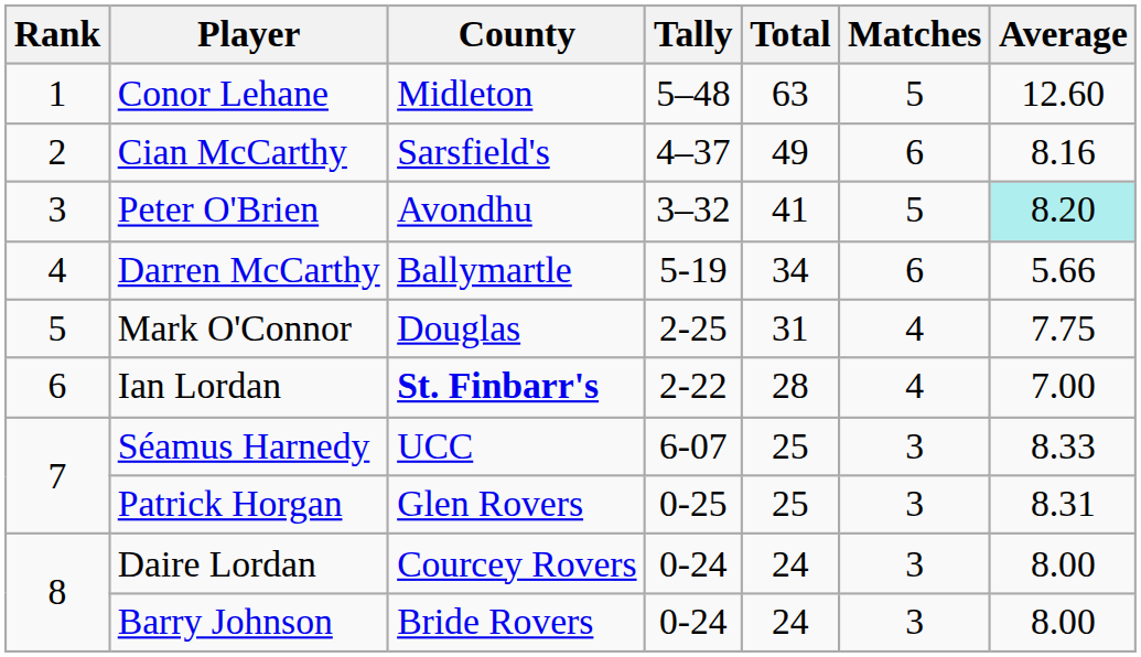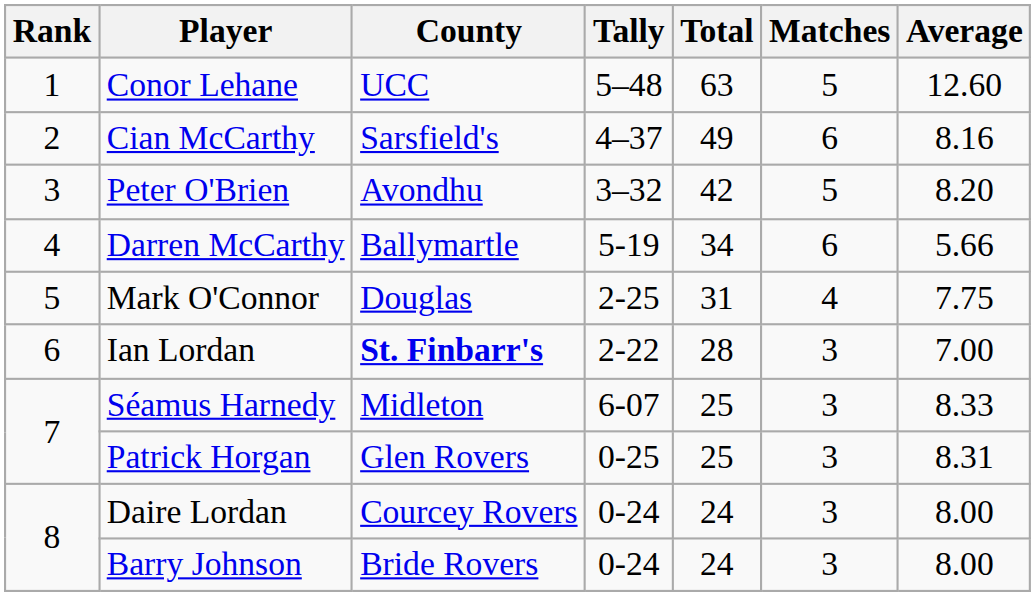 <table class="wikitable">
 <tr>
 <th>Rank</th>
 <th>Player</th>
 <th>County</th>
 <th>Tally</th>
 <th>Total</th>
 <th>Matches</th>
 <th>Average</th>
 </tr>
 <tr>
 <td rowspan=1 align=center>1</td>
 <td><a href='#'>Conor Lehane</a></td>
-<td><a href='#'>Midleton</a></td>
+<td><a href='#'>UCC</a></td>
 <td align=center>5–48</td>
 <td align=center>63</td>
 <td align=center>5</td>
 <td align=center>12.60</td>
 </tr>
 <tr>
 <td rowspan=1 align=center>2</td>
 <td><a href='#'>Cian McCarthy</a></td>
 <td><a href='#'>Sarsfield's</a></td>
 <td align=center>4–37</td>
 <td align=center>49</td>
 <td align=center>6</td>
 <td align=center>8.16</td>
 </tr>
 <tr>
 <td rowspan=1 align=center>3</td>
 <td><a href='#'>Peter O'Brien</a></td>
 <td><a href='#'>Avondhu</a></td>
 <td align=center>3–32</td>
-<td align=center>41</td>
+<td align=center>42</td>
 <td align=center>5</td>
-<td align=center style="background: paleturquoise;">8.20</td>
+<td align=center>8.20</td>
 </tr>
 <tr>
 <td rowspan=1 align=center>4</td>
 <td><a href='#'>Darren McCarthy</a></td>
 <td><a href='#'>Ballymartle</a></td>
 <td align=center>5-19</td>
 <td align=center>34</td>
 <td align=center>6</td>
 <td align=center>5.66</td>
 </tr>
 <tr>
 <td rowspan=1 align=center>5</td>
 <td>Mark O'Connor</td>
 <td><a href='#'>Douglas</a></td>
 <td align=center>2-25</td>
 <td align=center>31</td>
 <td align=center>4</td>
 <td align=center>7.75</td>
 </tr>
 <tr>
 <td rowspan=1 align=center>6</td>
 <td>Ian Lordan</td>
 <td><strong><a href='#'>St. Finbarr's</a></strong></td>
 <td align=center>2-22</td>
 <td align=center>28</td>
-<td align=center>4</td>
+<td align=center>3</td>
 <td align=center>7.00</td>
 </tr>
 <tr>
 <td rowspan=2 align=center>7</td>
 <td><a href='#'>Séamus Harnedy</a></td>
-<td><a href='#'>UCC</a></td>
+<td><a href='#'>Midleton</a></td>
 <td align=center>6-07</td>
 <td align=center>25</td>
 <td align=center>3</td>
 <td align=center>8.33</td>
 </tr>
 <tr>
 <td><a href='#'>Patrick Horgan</a></td>
 <td><a href='#'>Glen Rovers</a></td>
 <td align=center>0-25</td>
 <td align=center>25</td>
 <td align=center>3</td>
 <td align=center>8.31</td>
 </tr>
 <tr>
 <td rowspan=2 align=center>8</td>
 <td>Daire Lordan</td>
 <td><a href='#'>Courcey Rovers</a></td>
 <td align=center>0-24</td>
 <td align=center>24</td>
 <td align=center>3</td>
 <td align=center>8.00</td>
 </tr>
 <tr>
 <td><a href='#'>Barry Johnson</a></td>
 <td><a href='#'>Bride Rovers</a></td>
 <td align=center>0-24</td>
 <td align=center>24</td>
 <td align=center>3</td>
 <td align=center>8.00</td>
 </tr>
 </table>
